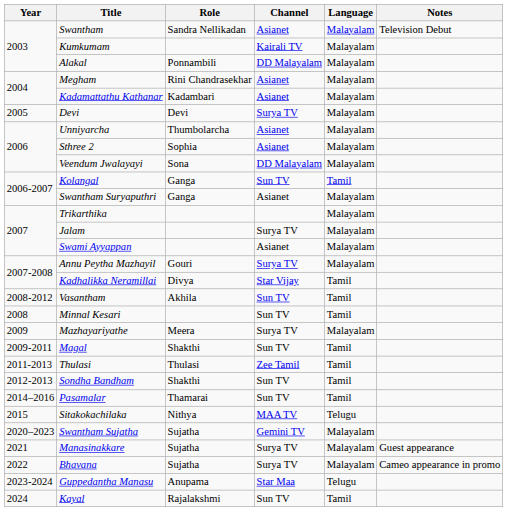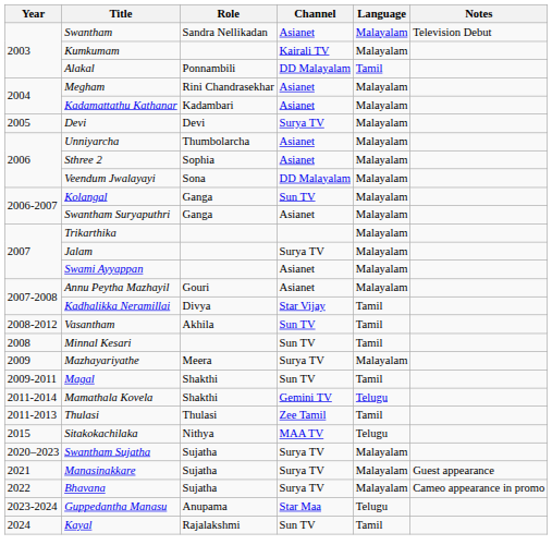 <table class="wikitable sortable">
 <tr>
 <th>Year</th>
 <th>Title</th>
 <th>Role</th>
 <th>Channel</th>
 <th>Language</th>
 <th>Notes</th>
 </tr>
 <tr>
 <td rowspan="3">2003</td>
 <td><em>Swantham</em></td>
 <td>Sandra Nellikadan</td>
 <td><a href='#'>Asianet</a></td>
 <td><a href='#'>Malayalam</a></td>
 <td>Television Debut</td>
 </tr>
 <tr>
 <td><em>Kumkumam</em></td>
 <td></td>
 <td><a href='#'>Kairali TV</a></td>
 <td>Malayalam</td>
 <td></td>
 </tr>
 <tr>
 <td><em>Alakal</em></td>
 <td>Ponnambili</td>
 <td><a href='#'>DD Malayalam</a></td>
-<td>Malayalam</td>
+<td><a href='#'>Tamil</a></td>
 <td></td>
 </tr>
 <tr>
 <td rowspan=2>2004</td>
 <td><em>Megham</em></td>
 <td>Rini Chandrasekhar</td>
 <td><a href='#'>Asianet</a></td>
 <td>Malayalam</td>
 <td></td>
 </tr>
 <tr>
 <td><em><a href='#'>Kadamattathu Kathanar</a></em></td>
 <td>Kadambari</td>
 <td><a href='#'>Asianet</a></td>
 <td>Malayalam</td>
 <td></td>
 </tr>
 <tr>
 <td>2005</td>
 <td><em>Devi</em></td>
 <td>Devi</td>
 <td><a href='#'>Surya TV</a></td>
 <td>Malayalam</td>
 <td></td>
 </tr>
 <tr>
 <td rowspan='3'>2006</td>
 <td><em>Unniyarcha</em></td>
 <td>Thumbolarcha</td>
 <td><a href='#'>Asianet</a></td>
 <td>Malayalam</td>
 <td></td>
 </tr>
 <tr>
 <td><em>Sthree 2</em></td>
 <td>Sophia</td>
 <td><a href='#'>Asianet</a></td>
 <td>Malayalam</td>
 <td></td>
 </tr>
 <tr>
 <td><em>Veendum Jwalayayi</em></td>
 <td>Sona</td>
 <td><a href='#'>DD Malayalam</a></td>
 <td>Malayalam</td>
 <td></td>
 </tr>
 <tr>
 <td Rowspan=2>2006-2007</td>
 <td><em><a href='#'>Kolangal</a></em></td>
 <td>Ganga</td>
 <td><a href='#'>Sun TV</a></td>
-<td><a href='#'>Tamil</a></td>
+<td>Malayalam</td>
 <td></td>
 </tr>
 <tr>
 <td><em>Swantham Suryaputhri</em></td>
 <td>Ganga</td>
 <td>Asianet</td>
 <td>Malayalam</td>
 <td></td>
 </tr>
 <tr>
 <td Rowspan=3>2007</td>
 <td><em>Trikarthika</em></td>
 <td></td>
 <td></td>
 <td>Malayalam</td>
 <td></td>
 </tr>
 <tr>
 <td><em>Jalam</em></td>
 <td></td>
 <td>Surya TV</td>
 <td>Malayalam</td>
 <td></td>
 </tr>
 <tr>
 <td><em><a href='#'>Swami Ayyappan</a></em></td>
 <td></td>
 <td>Asianet</td>
 <td>Malayalam</td>
 <td></td>
 </tr>
 <tr>
 <td rowspan=2>2007-2008</td>
 <td><em>Annu Peytha Mazhayil</em></td>
 <td>Gouri</td>
-<td><a href='#'>Surya TV</a></td>
+<td>Asianet</td>
 <td>Malayalam</td>
 <td></td>
 </tr>
 <tr>
 <td><em><a href='#'>Kadhalikka Neramillai</a></em></td>
 <td>Divya</td>
 <td><a href='#'>Star Vijay</a></td>
 <td>Tamil</td>
 <td></td>
 </tr>
 <tr>
 <td>2008-2012</td>
 <td><em>Vasantham</em></td>
 <td>Akhila</td>
 <td><a href='#'>Sun TV</a></td>
 <td>Tamil</td>
 <td></td>
 </tr>
 <tr>
 <td>2008</td>
 <td><em>Minnal Kesari</em></td>
 <td></td>
 <td>Sun TV</td>
 <td>Tamil</td>
 <td></td>
 </tr>
 <tr>
 <td>2009</td>
 <td><em>Mazhayariyathe</em></td>
 <td>Meera</td>
 <td>Surya TV</td>
 <td>Malayalam</td>
 <td></td>
 </tr>
 <tr>
 <td>2009-2011</td>
 <td><em><a href='#'>Magal</a></em></td>
 <td>Shakthi</td>
 <td>Sun TV</td>
 <td>Tamil</td>
 <td></td>
 </tr>
 <tr>
+<td>2011-2014</td>
+<td><em>Mamathala Kovela</em></td>
+<td>Shakthi</td>
+<td><a href='#'>Gemini TV</a></td>
+<td><a href='#'>Telugu</a></td>
+<td></td>
+</tr>
+<tr>
 <td>2011-2013</td>
 <td><em>Thulasi</em></td>
 <td>Thulasi</td>
 <td><a href='#'>Zee Tamil</a></td>
-<td>Tamil</td>
-<td></td>
-</tr>
-<tr>
-<td>2012-2013</td>
-<td><em><a href='#'>Sondha Bandham</a></em></td>
-<td>Shakthi</td>
-<td>Sun TV</td>
-<td>Tamil</td>
-<td></td>
-</tr>
-<tr>
-<td>2014–2016</td>
-<td><em><a href='#'>Pasamalar</a></em></td>
-<td>Thamarai</td>
-<td>Sun TV</td>
 <td>Tamil</td>
 <td></td>
 </tr>
 <tr>
 <td>2015</td>
 <td><em>Sitakokachilaka</em></td>
 <td>Nithya</td>
 <td><a href='#'>MAA TV</a></td>
 <td>Telugu</td>
 <td></td>
 </tr>
 <tr>
 <td>2020–2023</td>
 <td><em><a href='#'>Swantham Sujatha</a></em></td>
 <td>Sujatha</td>
-<td><a href='#'>Gemini TV</a></td>
+<td>Surya TV</td>
 <td>Malayalam</td>
 <td></td>
 </tr>
 <tr>
 <td>2021</td>
 <td><em><a href='#'>Manasinakkare</a></em></td>
 <td>Sujatha</td>
 <td>Surya TV</td>
 <td>Malayalam</td>
 <td>Guest appearance</td>
 </tr>
 <tr>
 <td>2022</td>
 <td><em><a href='#'>Bhavana</a></em></td>
 <td>Sujatha</td>
 <td>Surya TV</td>
 <td>Malayalam</td>
 <td>Cameo appearance in promo</td>
 </tr>
 <tr>
 <td>2023-2024</td>
 <td><em><a href='#'>Guppedantha Manasu</a></em></td>
 <td>Anupama</td>
 <td><a href='#'>Star Maa</a></td>
 <td>Telugu</td>
 <td></td>
 </tr>
 <tr>
 <td>2024</td>
 <td><em><a href='#'>Kayal</a></em></td>
 <td>Rajalakshmi</td>
 <td>Sun TV</td>
 <td>Tamil</td>
 <td></td>
 </tr>
 </table>
